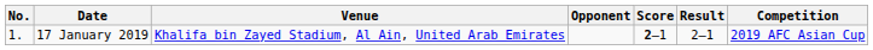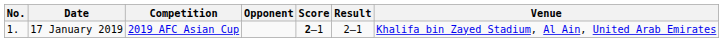 <table class="wikitable" style="font-size:100%;">
 <tr>
 <th>No.</th>
 <th>Date</th>
-<th>Venue</th>
+<th>Competition</th>
 <th>Opponent</th>
 <th>Score</th>
 <th>Result</th>
-<th>Competition</th>
+<th>Venue</th>
 </tr>
 <tr>
 <td>1.</td>
 <td>17 January 2019</td>
-<td><a href='#'>Khalifa bin Zayed Stadium</a>, <a href='#'>Al Ain</a>, <a href='#'>United Arab Emirates</a></td>
+<td><a href='#'>2019 AFC Asian Cup</a></td>
 <td></td>
 <td align=center><strong>2</strong>–1</td>
 <td align=center>2–1</td>
-<td><a href='#'>2019 AFC Asian Cup</a></td>
+<td><a href='#'>Khalifa bin Zayed Stadium</a>, <a href='#'>Al Ain</a>, <a href='#'>United Arab Emirates</a></td>
 </tr>
 </table>
